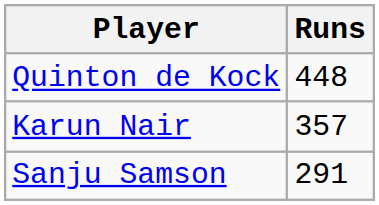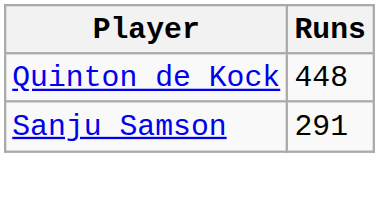 <table class="wikitable">
 <tr>
 <th>Player</th>
 <th>Runs</th>
 </tr>
 <tr>
 <td><a href='#'>Quinton de Kock</a></td>
 <td>448</td>
 </tr>
 <tr>
-<td><a href='#'>Karun Nair</a></td>
-<td>357</td>
-</tr>
-<tr>
 <td><a href='#'>Sanju Samson</a></td>
 <td>291</td>
 </tr>
 </table>
